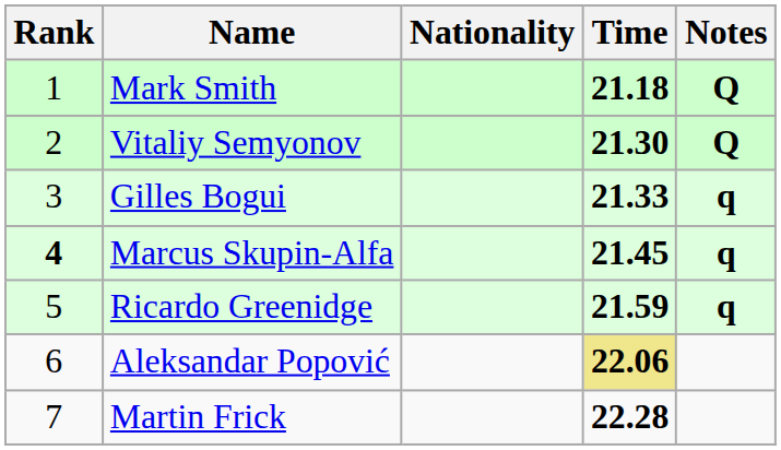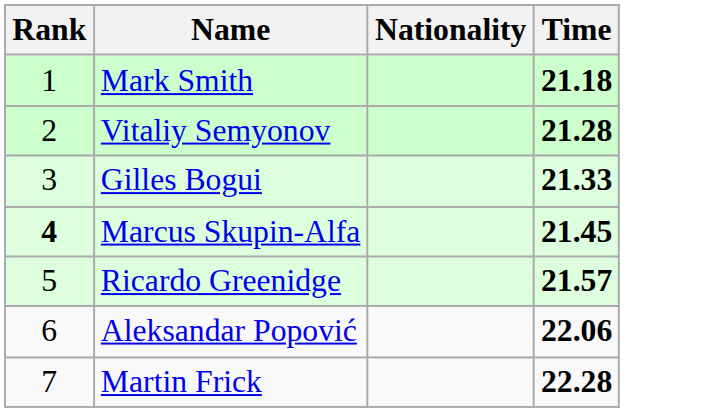 <table class="wikitable sortable" style="text-align:center">
 <tr>
 <th>Rank</th>
 <th>Name</th>
 <th>Nationality</th>
 <th>Time</th>
-<th>Notes</th>
 </tr>
 <tr bgcolor=ccffcc>
 <td>1</td>
 <td align=left><a href='#'>Mark Smith</a></td>
 <td align=left></td>
 <td><strong>21.18</strong></td>
-<td><strong>Q</strong></td>
 </tr>
 <tr bgcolor=ccffcc>
 <td>2</td>
 <td align=left><a href='#'>Vitaliy Semyonov</a></td>
 <td align=left></td>
-<td><strong>21.30</strong></td>
-<td><strong>Q</strong></td>
+<td><strong>21.28</strong></td>
 </tr>
 <tr bgcolor=ddffdd>
 <td>3</td>
 <td align=left><a href='#'>Gilles Bogui</a></td>
 <td align=left></td>
 <td><strong>21.33</strong></td>
-<td><strong>q</strong></td>
 </tr>
 <tr bgcolor=ddffdd>
 <td><strong>4</strong></td>
 <td align=left><a href='#'>Marcus Skupin-Alfa</a></td>
 <td align=left></td>
 <td><strong>21.45</strong></td>
-<td><strong>q</strong></td>
 </tr>
 <tr bgcolor=ddffdd>
 <td>5</td>
 <td align=left><a href='#'>Ricardo Greenidge</a></td>
 <td align=left></td>
-<td><strong>21.59</strong></td>
-<td><strong>q</strong></td>
+<td><strong>21.57</strong></td>
 </tr>
 <tr>
 <td>6</td>
 <td align=left><a href='#'>Aleksandar Popović</a></td>
 <td align=left></td>
-<td style="background: khaki;"><strong>22.06</strong></td>
-<td></td>
+<td><strong>22.06</strong></td>
 </tr>
 <tr>
 <td>7</td>
 <td align=left><a href='#'>Martin Frick</a></td>
 <td align=left></td>
 <td><strong>22.28</strong></td>
-<td></td>
 </tr>
 </table>
